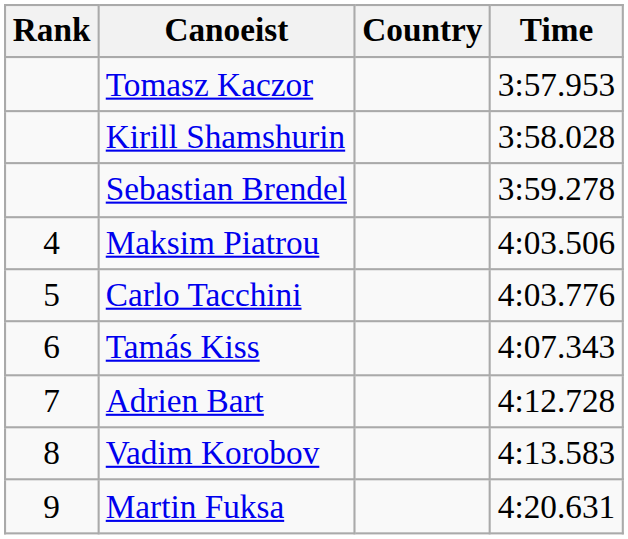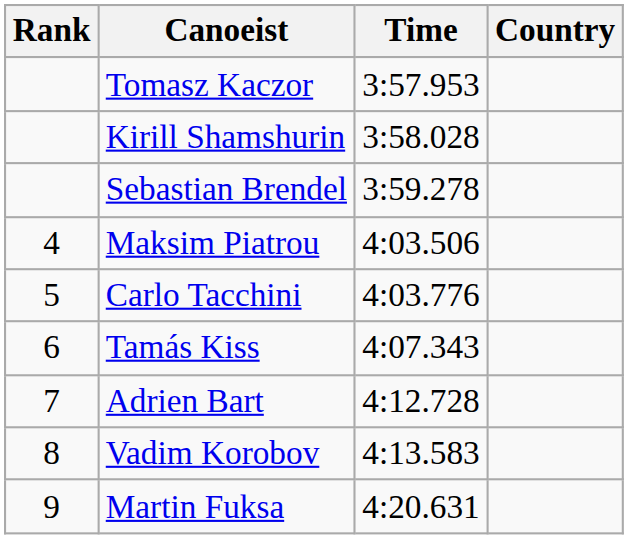 <table class="wikitable" style="text-align:center">
 <tr>
 <th>Rank</th>
 <th>Canoeist</th>
+<th>Time</th>
 <th>Country</th>
-<th>Time</th>
 </tr>
 <tr>
 <td></td>
 <td align=left><a href='#'>Tomasz Kaczor</a></td>
+<td>3:57.953</td>
 <td align=left></td>
-<td>3:57.953</td>
 </tr>
 <tr>
 <td></td>
 <td align=left><a href='#'>Kirill Shamshurin</a></td>
+<td>3:58.028</td>
 <td align=left></td>
-<td>3:58.028</td>
 </tr>
 <tr>
 <td></td>
 <td align=left><a href='#'>Sebastian Brendel</a></td>
+<td>3:59.278</td>
 <td align=left></td>
-<td>3:59.278</td>
 </tr>
 <tr>
 <td>4</td>
 <td align=left><a href='#'>Maksim Piatrou</a></td>
+<td>4:03.506</td>
 <td align=left></td>
-<td>4:03.506</td>
 </tr>
 <tr>
 <td>5</td>
 <td align=left><a href='#'>Carlo Tacchini</a></td>
+<td>4:03.776</td>
 <td align=left></td>
-<td>4:03.776</td>
 </tr>
 <tr>
 <td>6</td>
 <td align=left><a href='#'>Tamás Kiss</a></td>
+<td>4:07.343</td>
 <td align=left></td>
-<td>4:07.343</td>
 </tr>
 <tr>
 <td>7</td>
 <td align=left><a href='#'>Adrien Bart</a></td>
+<td>4:12.728</td>
 <td align=left></td>
-<td>4:12.728</td>
 </tr>
 <tr>
 <td>8</td>
 <td align=left><a href='#'>Vadim Korobov</a></td>
+<td>4:13.583</td>
 <td align=left></td>
-<td>4:13.583</td>
 </tr>
 <tr>
 <td>9</td>
 <td align=left><a href='#'>Martin Fuksa</a></td>
+<td>4:20.631</td>
 <td align=left></td>
-<td>4:20.631</td>
 </tr>
 </table>
